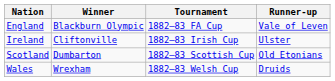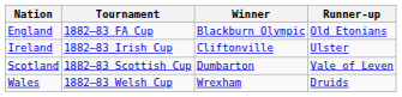 <table class="wikitable">
 <tr>
 <th>Nation</th>
+<th>Tournament</th>
 <th>Winner</th>
-<th>Tournament</th>
 <th>Runner-up</th>
 </tr>
 <tr>
 <td> <a href='#'>England</a></td>
+<td><a href='#'>1882–83 FA Cup</a></td>
 <td><a href='#'>Blackburn Olympic</a></td>
-<td><a href='#'>1882–83 FA Cup</a></td>
-<td><a href='#'>Vale of Leven</a></td>
+<td><a href='#'>Old Etonians</a></td>
 </tr>
 <tr>
 <td> <a href='#'>Ireland</a></td>
+<td><a href='#'>1882–83 Irish Cup</a></td>
 <td><a href='#'>Cliftonville</a></td>
-<td><a href='#'>1882–83 Irish Cup</a></td>
 <td><a href='#'>Ulster</a></td>
 </tr>
 <tr>
 <td> <a href='#'>Scotland</a></td>
+<td><a href='#'>1882–83 Scottish Cup</a></td>
 <td><a href='#'>Dumbarton</a></td>
-<td><a href='#'>1882–83 Scottish Cup</a></td>
-<td><a href='#'>Old Etonians</a></td>
+<td><a href='#'>Vale of Leven</a></td>
 </tr>
 <tr>
 <td> <a href='#'>Wales</a></td>
+<td><a href='#'>1882–83 Welsh Cup</a></td>
 <td><a href='#'>Wrexham</a></td>
-<td><a href='#'>1882–83 Welsh Cup</a></td>
 <td><a href='#'>Druids</a></td>
 </tr>
 </table>
